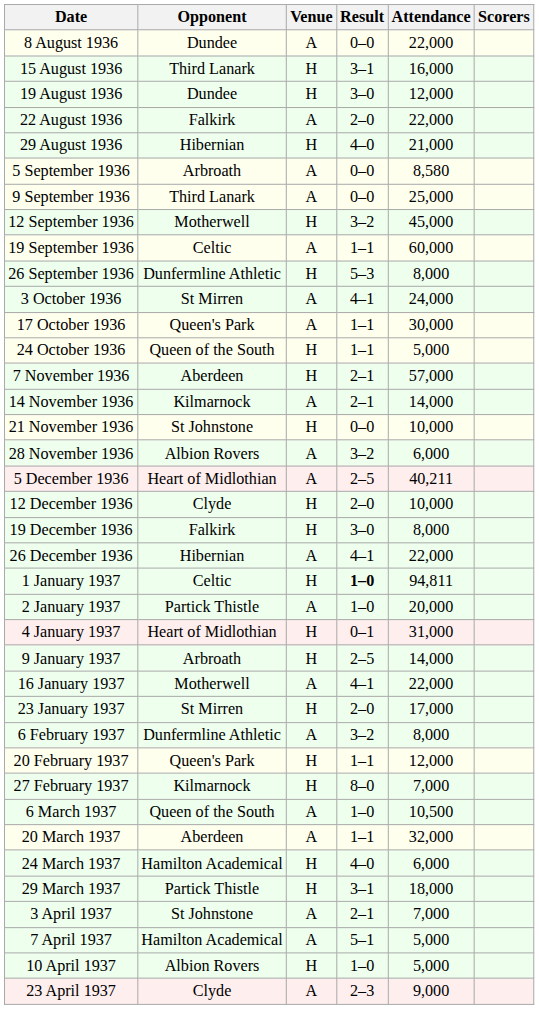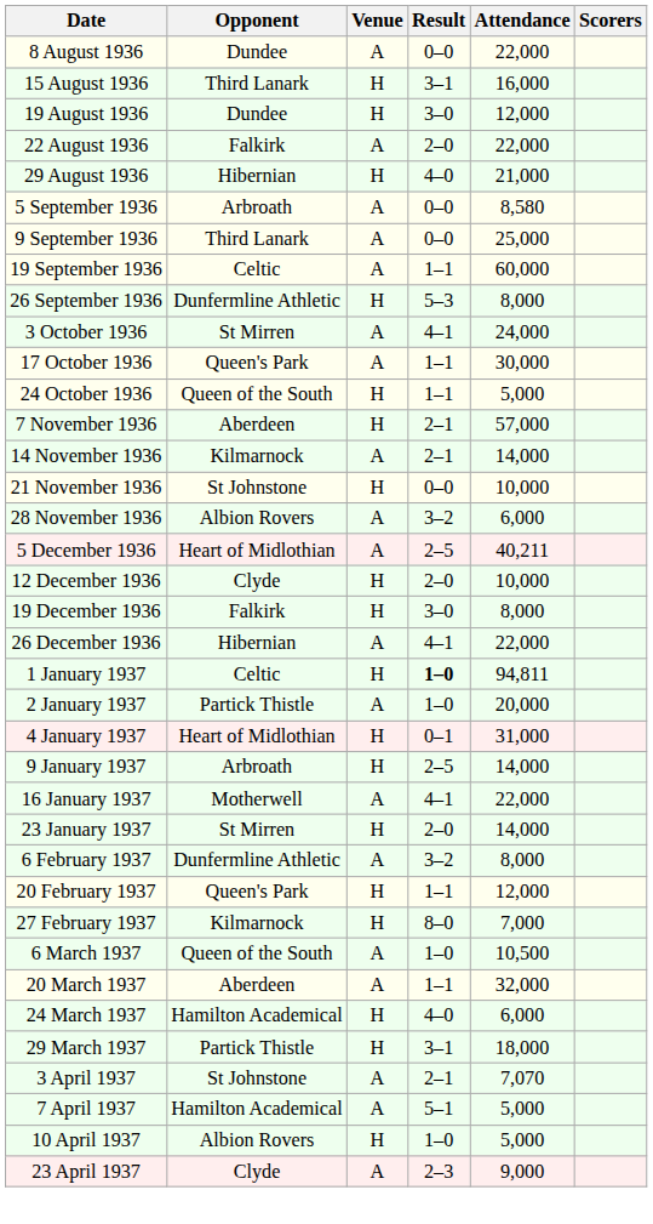 <table class="wikitable sortable" style="font-size:100%; text-align:center">
 <tr>
 <th>Date</th>
 <th>Opponent</th>
 <th>Venue</th>
 <th>Result</th>
 <th>Attendance</th>
 <th>Scorers</th>
 </tr>
 <tr bgcolor = "#FFFFEE">
 <td>8 August 1936</td>
 <td>Dundee</td>
 <td>A</td>
 <td>0–0</td>
 <td>22,000</td>
 <td></td>
 </tr>
 <tr bgcolor = "#EEFFEE">
 <td>15 August 1936</td>
 <td>Third Lanark</td>
 <td>H</td>
 <td>3–1</td>
 <td>16,000</td>
 <td></td>
 </tr>
 <tr bgcolor = "#EEFFEE">
 <td>19 August 1936</td>
 <td>Dundee</td>
 <td>H</td>
 <td>3–0</td>
 <td>12,000</td>
 <td></td>
 </tr>
 <tr bgcolor = "#EEFFEE">
 <td>22 August 1936</td>
 <td>Falkirk</td>
 <td>A</td>
 <td>2–0</td>
 <td>22,000</td>
 <td></td>
 </tr>
 <tr bgcolor = "#EEFFEE">
 <td>29 August 1936</td>
 <td>Hibernian</td>
 <td>H</td>
 <td>4–0</td>
 <td>21,000</td>
 <td></td>
 </tr>
 <tr bgcolor = "#FFFFEE">
 <td>5 September 1936</td>
 <td>Arbroath</td>
 <td>A</td>
 <td>0–0</td>
 <td>8,580</td>
 <td></td>
 </tr>
 <tr bgcolor = "#FFFFEE">
 <td>9 September 1936</td>
 <td>Third Lanark</td>
 <td>A</td>
 <td>0–0</td>
 <td>25,000</td>
-<td></td>
-</tr>
-<tr bgcolor = "#EEFFEE">
-<td>12 September 1936</td>
-<td>Motherwell</td>
-<td>H</td>
-<td>3–2</td>
-<td>45,000</td>
 <td></td>
 </tr>
 <tr bgcolor = "#FFFFEE">
 <td>19 September 1936</td>
 <td>Celtic</td>
 <td>A</td>
 <td>1–1</td>
 <td>60,000</td>
 <td></td>
 </tr>
 <tr bgcolor = "#EEFFEE">
 <td>26 September 1936</td>
 <td>Dunfermline Athletic</td>
 <td>H</td>
 <td>5–3</td>
 <td>8,000</td>
 <td></td>
 </tr>
 <tr bgcolor = "#EEFFEE">
 <td>3 October 1936</td>
 <td>St Mirren</td>
 <td>A</td>
 <td>4–1</td>
 <td>24,000</td>
 <td></td>
 </tr>
 <tr bgcolor = "#FFFFEE">
 <td>17 October 1936</td>
 <td>Queen's Park</td>
 <td>A</td>
 <td>1–1</td>
 <td>30,000</td>
 <td></td>
 </tr>
 <tr bgcolor = "#FFFFEE">
 <td>24 October 1936</td>
 <td>Queen of the South</td>
 <td>H</td>
 <td>1–1</td>
 <td>5,000</td>
 <td></td>
 </tr>
 <tr bgcolor = "#EEFFEE">
 <td>7 November 1936</td>
 <td>Aberdeen</td>
 <td>H</td>
 <td>2–1</td>
 <td>57,000</td>
 <td></td>
 </tr>
 <tr bgcolor = "#EEFFEE">
 <td>14 November 1936</td>
 <td>Kilmarnock</td>
 <td>A</td>
 <td>2–1</td>
 <td>14,000</td>
 <td></td>
 </tr>
 <tr bgcolor = "#FFFFEE">
 <td>21 November 1936</td>
 <td>St Johnstone</td>
 <td>H</td>
 <td>0–0</td>
 <td>10,000</td>
 <td></td>
 </tr>
 <tr bgcolor = "#EEFFEE">
 <td>28 November 1936</td>
 <td>Albion Rovers</td>
 <td>A</td>
 <td>3–2</td>
 <td>6,000</td>
 <td></td>
 </tr>
 <tr bgcolor = "#FFEEEE">
 <td>5 December 1936</td>
 <td>Heart of Midlothian</td>
 <td>A</td>
 <td>2–5</td>
 <td>40,211</td>
 <td></td>
 </tr>
 <tr bgcolor = "#EEFFEE">
 <td>12 December 1936</td>
 <td>Clyde</td>
 <td>H</td>
 <td>2–0</td>
 <td>10,000</td>
 <td></td>
 </tr>
 <tr bgcolor = "#EEFFEE">
 <td>19 December 1936</td>
 <td>Falkirk</td>
 <td>H</td>
 <td>3–0</td>
 <td>8,000</td>
 <td></td>
 </tr>
 <tr bgcolor = "#EEFFEE">
 <td>26 December 1936</td>
 <td>Hibernian</td>
 <td>A</td>
 <td>4–1</td>
 <td>22,000</td>
 <td></td>
 </tr>
 <tr bgcolor = "#EEFFEE">
 <td>1 January 1937</td>
 <td>Celtic</td>
 <td>H</td>
 <td><strong>1–0</strong></td>
 <td>94,811</td>
 <td></td>
 </tr>
 <tr bgcolor = "#EEFFEE">
 <td>2 January 1937</td>
 <td>Partick Thistle</td>
 <td>A</td>
 <td>1–0</td>
 <td>20,000</td>
 <td></td>
 </tr>
 <tr bgcolor = "#FFEEEE">
 <td>4 January 1937</td>
 <td>Heart of Midlothian</td>
 <td>H</td>
 <td>0–1</td>
 <td>31,000</td>
 <td></td>
 </tr>
 <tr bgcolor = "#EEFFEE">
 <td>9 January 1937</td>
 <td>Arbroath</td>
 <td>H</td>
 <td>2–5</td>
 <td>14,000</td>
 <td></td>
 </tr>
 <tr bgcolor = "#EEFFEE">
 <td>16 January 1937</td>
 <td>Motherwell</td>
 <td>A</td>
 <td>4–1</td>
 <td>22,000</td>
 <td></td>
 </tr>
 <tr bgcolor = "#EEFFEE">
 <td>23 January 1937</td>
 <td>St Mirren</td>
 <td>H</td>
 <td>2–0</td>
-<td>17,000</td>
+<td>14,000</td>
 <td></td>
 </tr>
 <tr bgcolor = "#EEFFEE">
 <td>6 February 1937</td>
 <td>Dunfermline Athletic</td>
 <td>A</td>
 <td>3–2</td>
 <td>8,000</td>
 <td></td>
 </tr>
 <tr bgcolor = "#FFFFEE">
 <td>20 February 1937</td>
 <td>Queen's Park</td>
 <td>H</td>
 <td>1–1</td>
 <td>12,000</td>
 <td></td>
 </tr>
 <tr bgcolor = "#EEFFEE">
 <td>27 February 1937</td>
 <td>Kilmarnock</td>
 <td>H</td>
 <td>8–0</td>
 <td>7,000</td>
 <td></td>
 </tr>
 <tr bgcolor = "#EEFFEE">
 <td>6 March 1937</td>
 <td>Queen of the South</td>
 <td>A</td>
 <td>1–0</td>
 <td>10,500</td>
 <td></td>
 </tr>
 <tr bgcolor = "#FFFFEE">
 <td>20 March 1937</td>
 <td>Aberdeen</td>
 <td>A</td>
 <td>1–1</td>
 <td>32,000</td>
 <td></td>
 </tr>
 <tr bgcolor = "#EEFFEE">
 <td>24 March 1937</td>
 <td>Hamilton Academical</td>
 <td>H</td>
 <td>4–0</td>
 <td>6,000</td>
 <td></td>
 </tr>
 <tr bgcolor = "#EEFFEE">
 <td>29 March 1937</td>
 <td>Partick Thistle</td>
 <td>H</td>
 <td>3–1</td>
 <td>18,000</td>
 <td></td>
 </tr>
 <tr bgcolor = "#EEFFEE">
 <td>3 April 1937</td>
 <td>St Johnstone</td>
 <td>A</td>
 <td>2–1</td>
-<td>7,000</td>
+<td>7,070</td>
 <td></td>
 </tr>
 <tr bgcolor = "#EEFFEE">
 <td>7 April 1937</td>
 <td>Hamilton Academical</td>
 <td>A</td>
 <td>5–1</td>
 <td>5,000</td>
 <td></td>
 </tr>
 <tr bgcolor = "#EEFFEE">
 <td>10 April 1937</td>
 <td>Albion Rovers</td>
 <td>H</td>
 <td>1–0</td>
 <td>5,000</td>
 <td></td>
 </tr>
 <tr bgcolor = "#FFEEEE">
 <td>23 April 1937</td>
 <td>Clyde</td>
 <td>A</td>
 <td>2–3</td>
 <td>9,000</td>
 <td></td>
 </tr>
 </table>
